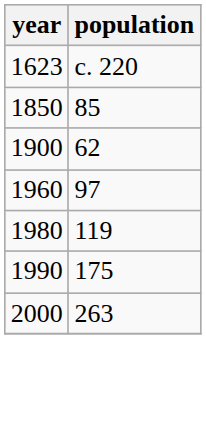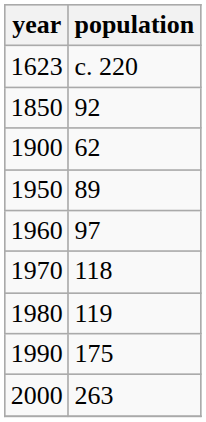 <table class="wikitable">
 <tr>
 <th>year</th>
 <th>population</th>
 </tr>
 <tr>
 <td>1623</td>
 <td>c. 220</td>
 </tr>
 <tr>
 <td>1850</td>
-<td>85</td>
+<td>92</td>
 </tr>
 <tr>
 <td>1900</td>
 <td>62</td>
 </tr>
 <tr>
+<td>1950</td>
+<td>89</td>
+</tr>
+<tr>
 <td>1960</td>
 <td>97</td>
+</tr>
+<tr>
+<td>1970</td>
+<td>118</td>
 </tr>
 <tr>
 <td>1980</td>
 <td>119</td>
 </tr>
 <tr>
 <td>1990</td>
 <td>175</td>
 </tr>
 <tr>
 <td>2000</td>
 <td>263</td>
 </tr>
 <tr>
 </tr>
 </table>
